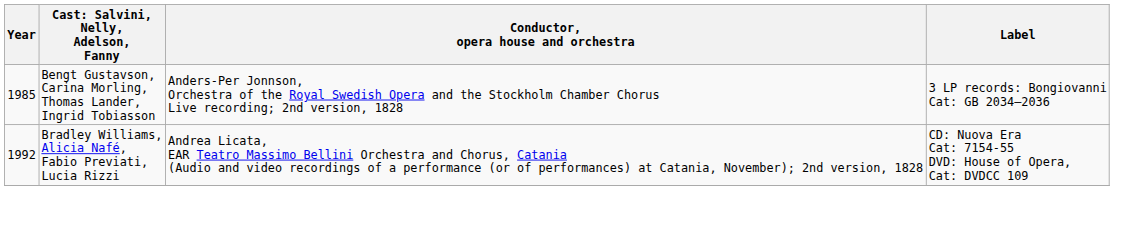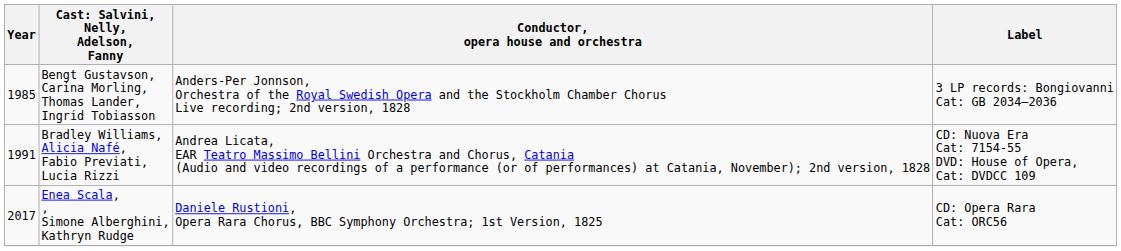 <table class="wikitable">
 <tr>
 <th>Year</th>
 <th>Cast: Salvini,<br>Nelly,<br>Adelson,<br>Fanny</th>
 <th>Conductor,<br>opera house and orchestra</th>
 <th>Label</th>
 </tr>
 <tr>
 <td>1985</td>
 <td>Bengt Gustavson,<br>Carina Morling,<br>Thomas Lander,<br>Ingrid Tobiasson</td>
 <td>Anders-Per Jonnson,<br>Orchestra of the <a href='#'>Royal Swedish Opera</a> and the Stockholm Chamber Chorus<br>Live recording; 2nd version, 1828</td>
 <td>3 LP records: Bongiovanni <br>Cat: GB 2034–2036</td>
 </tr>
 <tr>
-<td>1992</td>
+<td>1991</td>
 <td>Bradley Williams,<br><a href='#'>Alicia Nafé</a>,<br>Fabio Previati,<br>Lucia Rizzi</td>
 <td>Andrea Licata,<br> EAR <a href='#'>Teatro Massimo Bellini</a> Orchestra and Chorus, <a href='#'>Catania</a><br>(Audio and video recordings of a performance (or of performances) at Catania, November); 2nd version, 1828</td>
 <td>CD: Nuova Era<br>Cat: 7154-55<br>DVD: House of Opera,<br>Cat: DVDCC 109</td>
 </tr>
 <tr>
+<td>2017</td>
+<td><a href='#'>Enea Scala</a>,<br>,<br>Simone Alberghini,<br>Kathryn Rudge</td>
+<td><a href='#'>Daniele Rustioni</a>,<br>Opera Rara Chorus, BBC Symphony Orchestra; 1st Version, 1825</td>
+<td>CD: Opera Rara<br>Cat: ORC56</td>
+</tr>
+<tr>
 </tr>
 </table>
